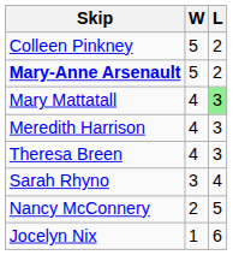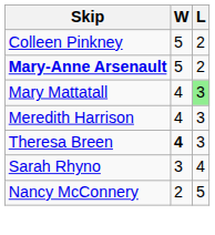 <table class="wikitable">
 <tr>
 <th>Skip</th>
 <th>W</th>
 <th>L</th>
 </tr>
 <tr>
 <td><a href='#'>Colleen Pinkney</a></td>
 <td>5</td>
 <td>2</td>
 </tr>
 <tr>
 <td><strong><a href='#'>Mary-Anne Arsenault</a></strong></td>
 <td>5</td>
 <td>2</td>
 </tr>
 <tr>
 <td><a href='#'>Mary Mattatall</a></td>
 <td>4</td>
 <td style="background: lightgreen;">3</td>
 </tr>
 <tr>
 <td><a href='#'>Meredith Harrison</a></td>
 <td>4</td>
 <td>3</td>
 </tr>
 <tr>
 <td><a href='#'>Theresa Breen</a></td>
-<td>4</td>
+<td><strong>4</strong></td>
 <td>3</td>
 </tr>
 <tr>
 <td><a href='#'>Sarah Rhyno</a></td>
 <td>3</td>
 <td>4</td>
 </tr>
 <tr>
 <td><a href='#'>Nancy McConnery</a></td>
 <td>2</td>
 <td>5</td>
 </tr>
-<tr>
-<td><a href='#'>Jocelyn Nix</a></td>
-<td>1</td>
-<td>6</td>
-</tr>
 </table>
